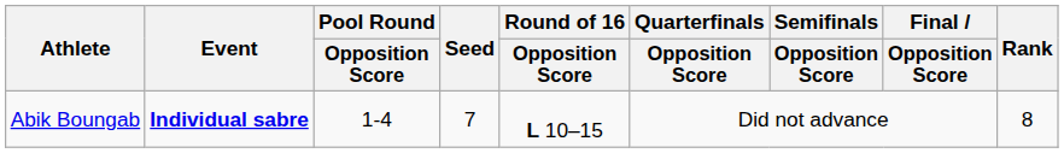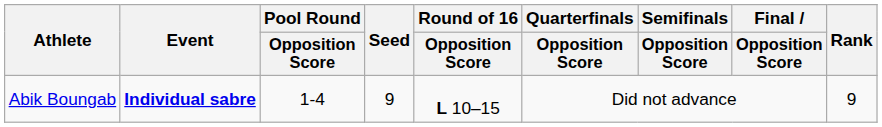 <table class=wikitable style="font-size:90%">
 <tr>
 <th rowspan="2">Athlete</th>
 <th rowspan="2">Event</th>
 <th>Pool Round</th>
 <th rowspan="2">Seed</th>
 <th>Round of 16</th>
 <th>Quarterfinals</th>
 <th>Semifinals</th>
 <th>Final / </th>
 <th rowspan=2>Rank</th>
 </tr>
 <tr style="font-size:95%">
 <th>Opposition<br>Score</th>
 <th>Opposition<br>Score</th>
 <th>Opposition<br>Score</th>
 <th>Opposition<br>Score</th>
 <th>Opposition<br>Score</th>
 </tr>
 <tr align=center>
 <td align=left><a href='#'>Abik Boungab</a></td>
 <td align=left><strong><a href='#'>Individual sabre</a></strong></td>
 <td>1-4</td>
-<td>7</td>
+<td>9</td>
 <td><br><strong>L</strong> 10–15</td>
 <td colspan=3>Did not advance</td>
-<td>8</td>
+<td>9</td>
 </tr>
 </table>
